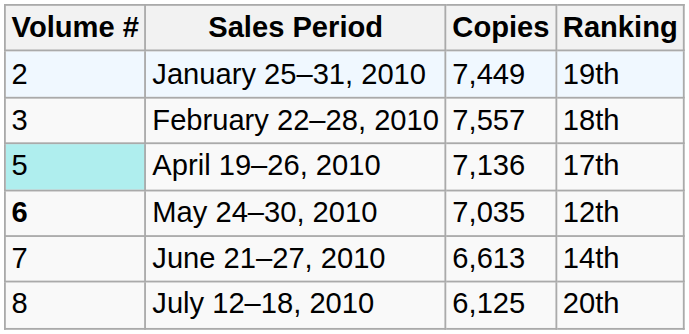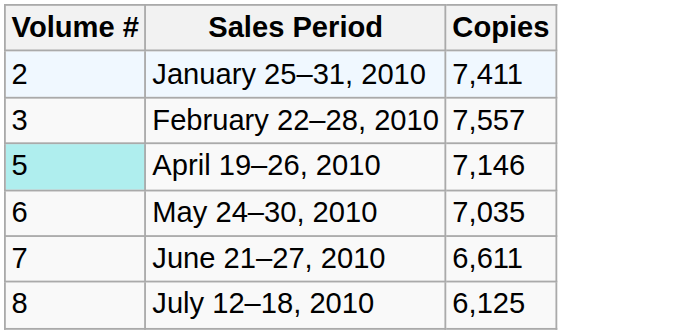 <table class="wikitable">
 <tr>
 <th>Volume #</th>
 <th>Sales Period</th>
 <th>Copies</th>
-<th>Ranking</th>
 </tr>
 <tr style="background:#f0f8ff;">
 <td>2</td>
 <td>January 25–31, 2010</td>
-<td>7,449</td>
-<td>19th</td>
+<td>7,411</td>
 </tr>
 <tr>
 <td>3</td>
 <td>February 22–28, 2010</td>
 <td>7,557</td>
-<td>18th</td>
 </tr>
 <tr>
 <td style="background: paleturquoise;">5</td>
 <td>April 19–26, 2010</td>
-<td>7,136</td>
-<td>17th</td>
+<td>7,146</td>
 </tr>
 <tr>
-<td><strong>6</strong></td>
+<td>6</td>
 <td>May 24–30, 2010</td>
 <td>7,035</td>
-<td>12th</td>
 </tr>
 <tr>
 <td>7</td>
 <td>June 21–27, 2010</td>
-<td>6,613</td>
-<td>14th</td>
+<td>6,611</td>
 </tr>
 <tr>
 <td>8</td>
 <td>July 12–18, 2010</td>
 <td>6,125</td>
-<td>20th</td>
 </tr>
 </table>
